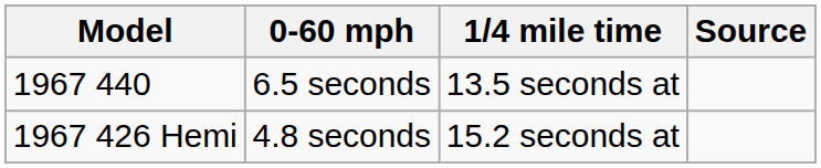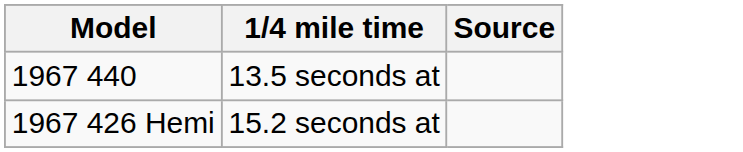 <table class="wikitable">
 <tr>
 <th>Model</th>
-<th>0-60 mph</th>
 <th>1/4 mile time</th>
 <th>Source</th>
 </tr>
 <tr>
 <td>1967 440</td>
-<td>6.5 seconds</td>
 <td>13.5 seconds at </td>
 <td></td>
 </tr>
 <tr>
 <td>1967 426 Hemi</td>
-<td>4.8 seconds</td>
 <td>15.2 seconds at </td>
 <td></td>
 </tr>
 </table>
